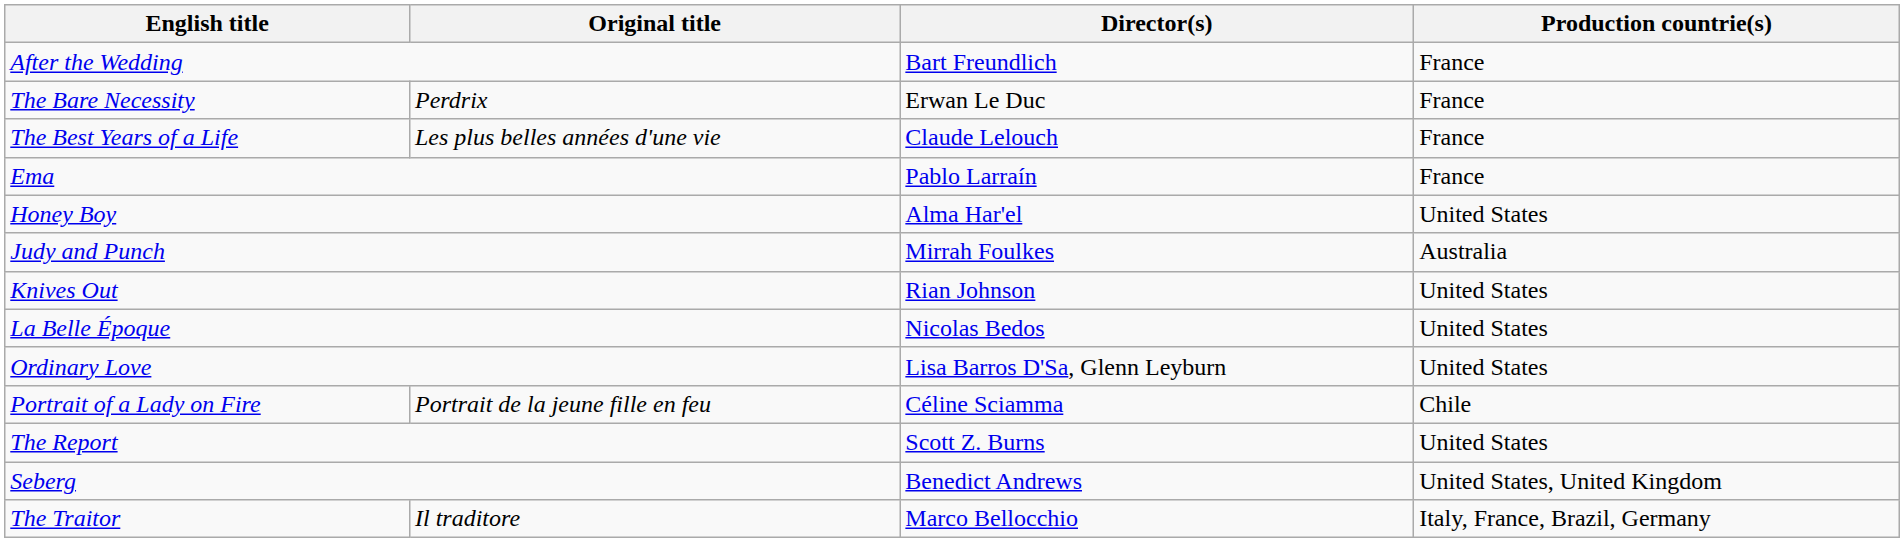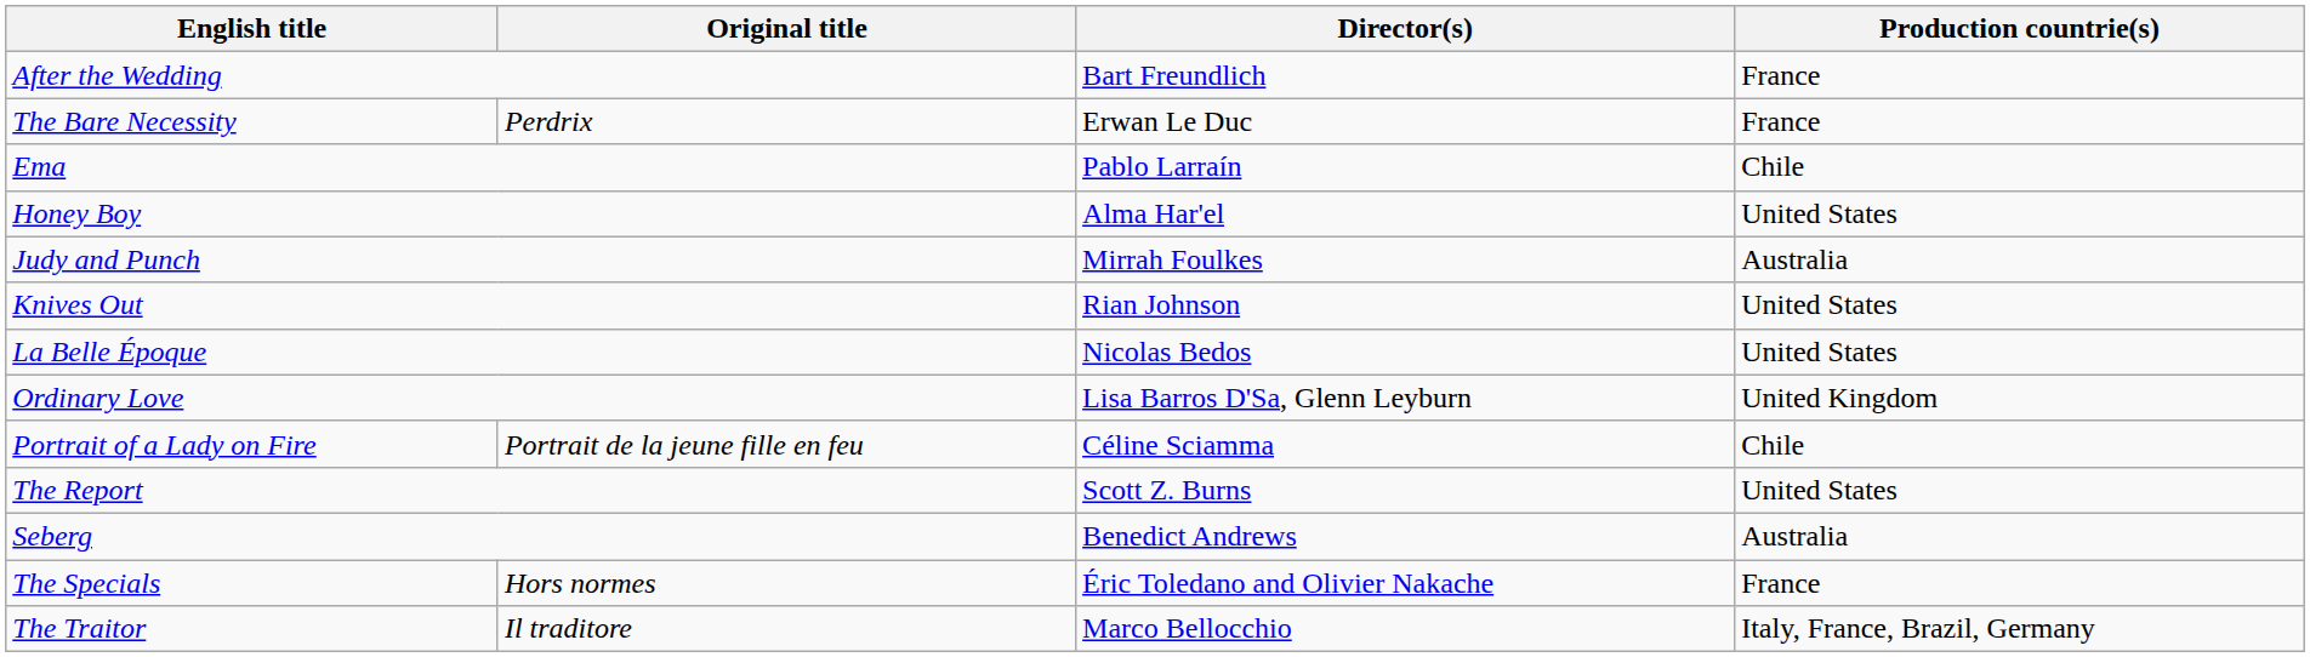 <table class="sortable wikitable" style="width:100%; margin-bottom:4px" cellpadding="5">
 <tr>
 <th scope="col">English title</th>
 <th scope="col">Original title</th>
 <th scope="col">Director(s)</th>
 <th scope="col">Production countrie(s)</th>
 </tr>
 <tr>
 <td colspan="2"><em><a href='#'>After the Wedding</a></em></td>
 <td><a href='#'>Bart Freundlich</a></td>
 <td>France</td>
 </tr>
 <tr>
 <td><em><a href='#'>The Bare Necessity</a></em></td>
 <td><em>Perdrix</em></td>
 <td>Erwan Le Duc</td>
 <td>France</td>
 </tr>
 <tr>
-<td><em><a href='#'>The Best Years of a Life</a></em></td>
-<td><em>Les plus belles années d'une vie</em></td>
-<td><a href='#'>Claude Lelouch</a></td>
-<td>France</td>
-</tr>
-<tr>
 <td colspan="2"><em><a href='#'>Ema</a></em></td>
 <td><a href='#'>Pablo Larraín</a></td>
-<td>France</td>
+<td>Chile</td>
 </tr>
 <tr>
 <td colspan="2"><em><a href='#'>Honey Boy</a></em></td>
 <td><a href='#'>Alma Har'el</a></td>
 <td>United States</td>
 </tr>
 <tr>
 <td colspan="2"><em><a href='#'>Judy and Punch</a></em></td>
 <td><a href='#'>Mirrah Foulkes</a></td>
 <td>Australia</td>
 </tr>
 <tr>
 <td colspan="2"><em><a href='#'>Knives Out</a></em></td>
 <td><a href='#'>Rian Johnson</a></td>
 <td>United States</td>
 </tr>
 <tr>
 <td colspan="2"><em><a href='#'>La Belle Époque</a></em></td>
 <td><a href='#'>Nicolas Bedos</a></td>
 <td>United States</td>
 </tr>
 <tr>
 <td colspan="2"><em><a href='#'>Ordinary Love</a></em></td>
 <td><a href='#'>Lisa Barros D'Sa</a>, Glenn Leyburn</td>
-<td>United States</td>
+<td>United Kingdom</td>
 </tr>
 <tr>
 <td><em><a href='#'>Portrait of a Lady on Fire</a></em></td>
 <td><em>Portrait de la jeune fille en feu</em></td>
 <td><a href='#'>Céline Sciamma</a></td>
 <td>Chile</td>
 </tr>
 <tr>
 <td colspan="2"><em><a href='#'>The Report</a></em></td>
 <td><a href='#'>Scott Z. Burns</a></td>
 <td>United States</td>
 </tr>
 <tr>
 <td colspan="2"><em><a href='#'>Seberg</a></em></td>
 <td><a href='#'>Benedict Andrews</a></td>
-<td>United States, United Kingdom</td>
+<td>Australia</td>
+</tr>
+<tr>
+<td><em><a href='#'>The Specials</a></em></td>
+<td><em>Hors normes</em></td>
+<td><a href='#'>Éric Toledano and Olivier Nakache</a></td>
+<td>France</td>
 </tr>
 <tr>
 <td><em><a href='#'>The Traitor</a></em></td>
 <td><em>Il traditore</em></td>
 <td><a href='#'>Marco Bellocchio</a></td>
 <td>Italy, France, Brazil, Germany</td>
 </tr>
 </table>
